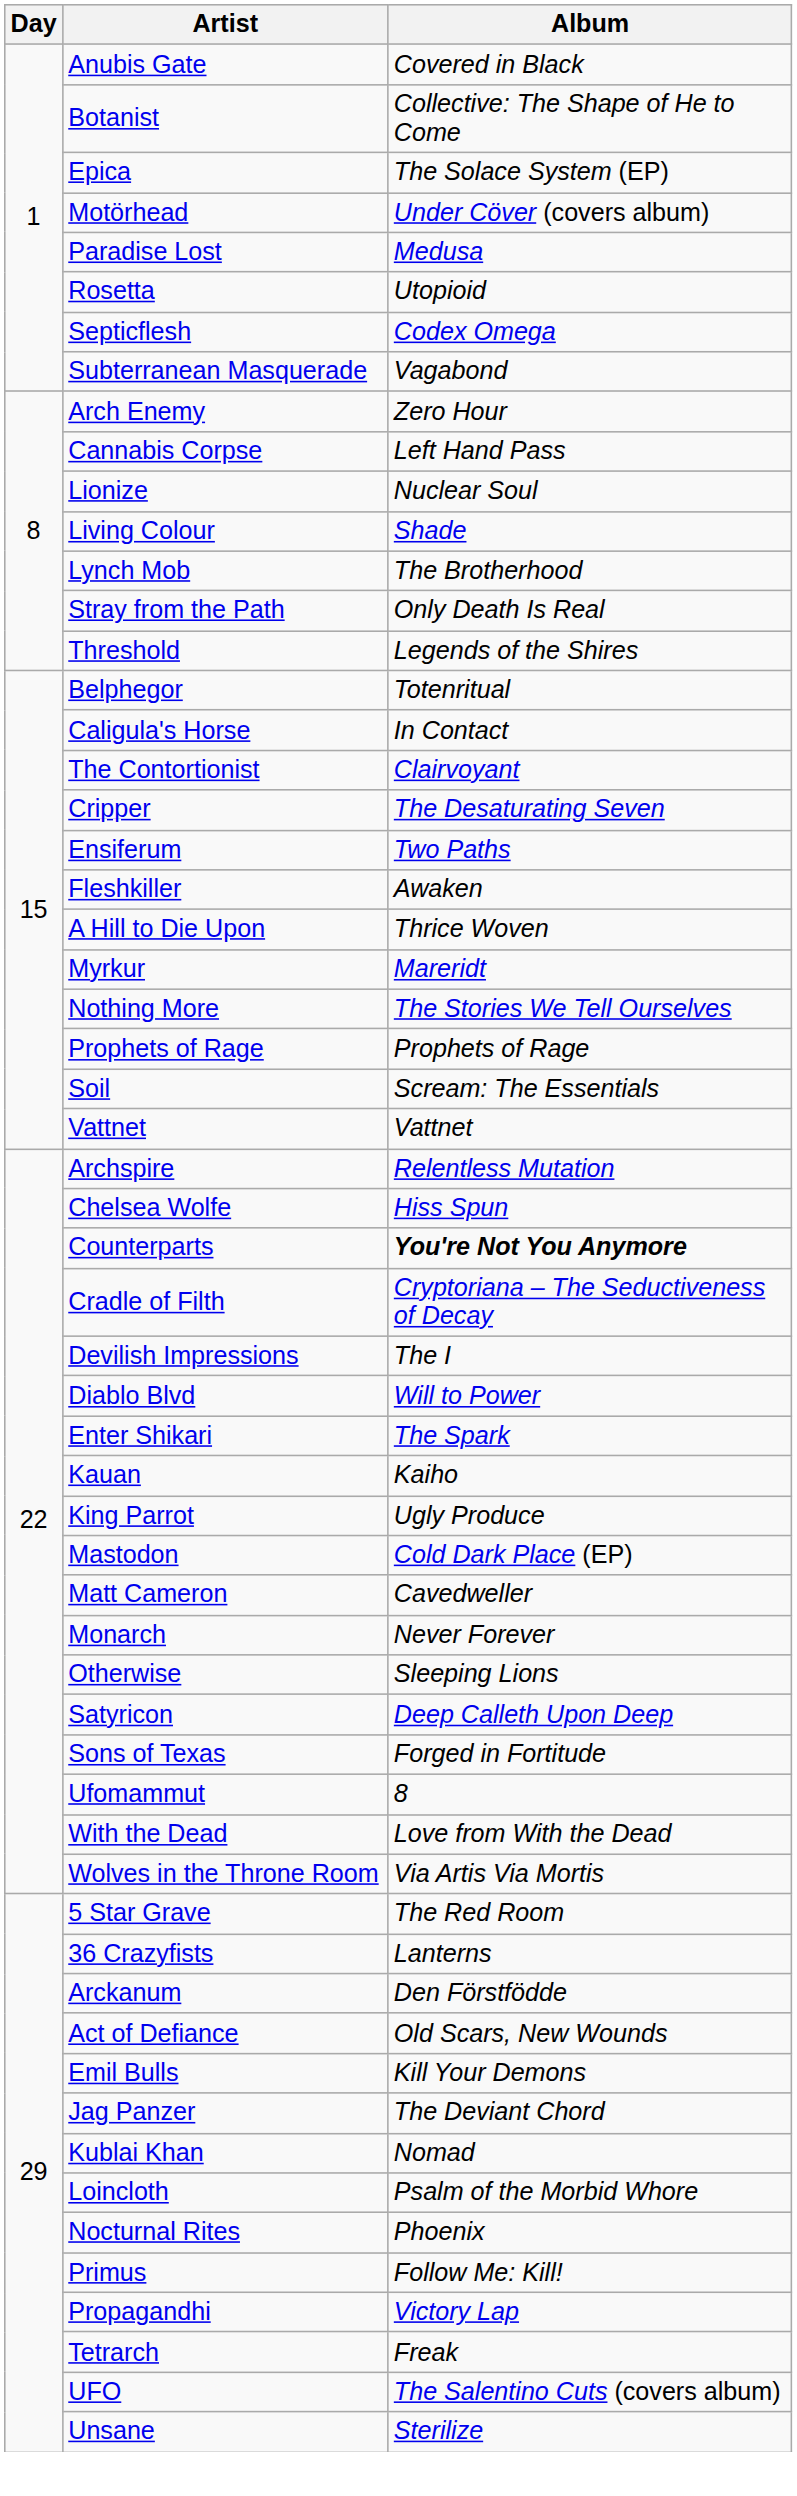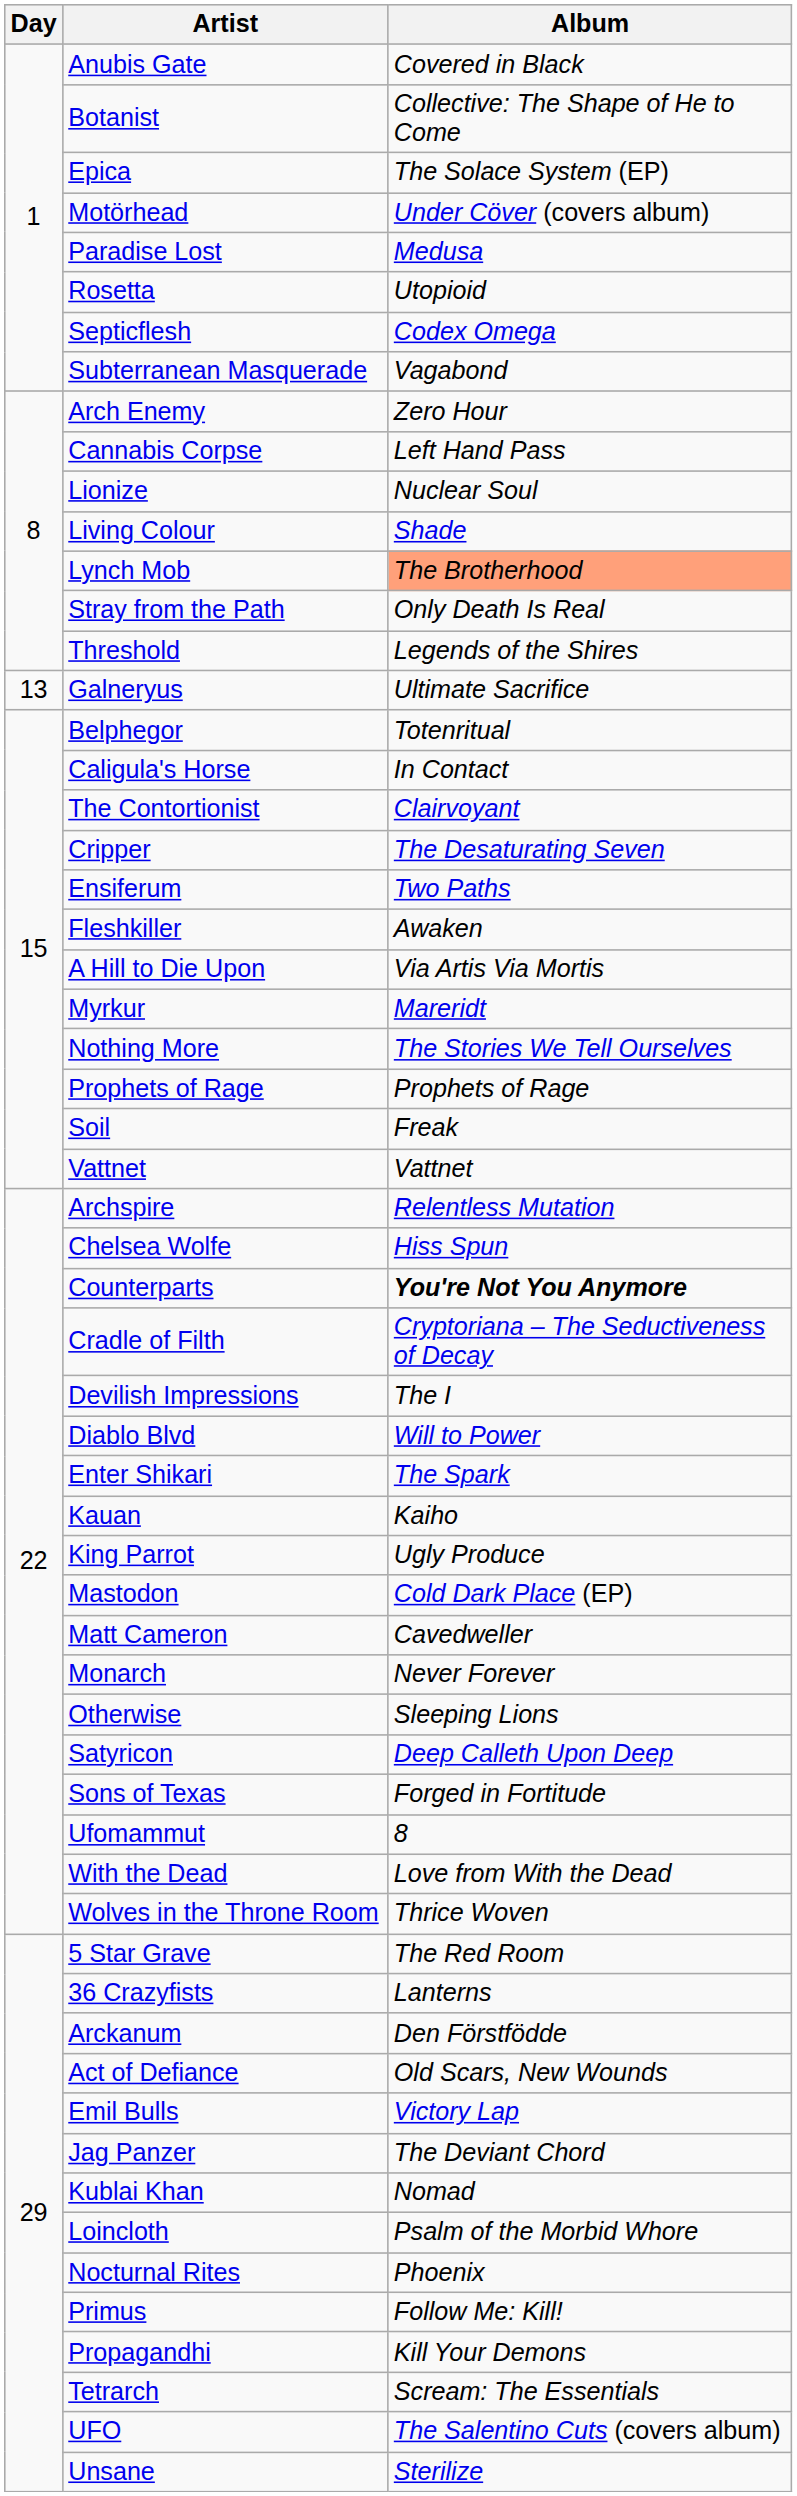 <table class="wikitable">
 <tr>
 <th style="width:20px;">Day</th>
 <th style="width:200px;">Artist</th>
 <th style="width:250px;">Album</th>
 </tr>
 <tr>
 <td style="text-align:center;" rowspan=8>1</td>
 <td><a href='#'>Anubis Gate</a></td>
 <td><em>Covered in Black</em></td>
 </tr>
 <tr>
 <td><a href='#'>Botanist</a></td>
 <td><em>Collective: The Shape of He to Come</em></td>
 </tr>
 <tr>
 <td><a href='#'>Epica</a></td>
 <td><em>The Solace System</em> (EP)</td>
 </tr>
 <tr>
 <td><a href='#'>Motörhead</a></td>
 <td><em><a href='#'>Under Cöver</a></em> (covers album)</td>
 </tr>
 <tr>
 <td><a href='#'>Paradise Lost</a></td>
 <td><em><a href='#'>Medusa</a></em></td>
 </tr>
 <tr>
 <td><a href='#'>Rosetta</a></td>
 <td><em>Utopioid</em></td>
 </tr>
 <tr>
 <td><a href='#'>Septicflesh</a></td>
 <td><em><a href='#'>Codex Omega</a></em></td>
 </tr>
 <tr>
 <td><a href='#'>Subterranean Masquerade</a></td>
 <td><em>Vagabond</em></td>
 </tr>
 <tr>
 <td style="text-align:center;" rowspan=7>8</td>
 <td><a href='#'>Arch Enemy</a></td>
 <td><em>Zero Hour</em></td>
 </tr>
 <tr>
 <td><a href='#'>Cannabis Corpse</a></td>
 <td><em>Left Hand Pass</em></td>
 </tr>
 <tr>
 <td><a href='#'>Lionize</a></td>
 <td><em>Nuclear Soul</em></td>
 </tr>
 <tr>
 <td><a href='#'>Living Colour</a></td>
 <td><em><a href='#'>Shade</a></em></td>
 </tr>
 <tr>
 <td><a href='#'>Lynch Mob</a></td>
-<td><em>The Brotherhood</em></td>
+<td style="background: lightsalmon;"><em>The Brotherhood</em></td>
 </tr>
 <tr>
 <td><a href='#'>Stray from the Path</a></td>
 <td><em>Only Death Is Real</em></td>
 </tr>
 <tr>
 <td><a href='#'>Threshold</a></td>
 <td><em>Legends of the Shires</em></td>
+</tr>
+<tr>
+<td style="text-align:center;">13</td>
+<td><a href='#'>Galneryus</a></td>
+<td><em>Ultimate Sacrifice</em></td>
 </tr>
 <tr>
 <td style="text-align:center;"  rowspan=12>15</td>
 <td><a href='#'>Belphegor</a></td>
 <td><em>Totenritual</em></td>
 </tr>
 <tr>
 <td><a href='#'>Caligula's Horse</a></td>
 <td><em>In Contact</em></td>
 </tr>
 <tr>
 <td><a href='#'>The Contortionist</a></td>
 <td><em><a href='#'>Clairvoyant</a></em></td>
 </tr>
 <tr>
 <td><a href='#'>Cripper</a></td>
 <td><em><a href='#'>The Desaturating Seven</a></em></td>
 </tr>
 <tr>
 <td><a href='#'>Ensiferum</a></td>
 <td><em><a href='#'>Two Paths</a></em></td>
 </tr>
 <tr>
 <td><a href='#'>Fleshkiller</a></td>
 <td><em>Awaken</em></td>
 </tr>
 <tr>
 <td><a href='#'>A Hill to Die Upon</a></td>
-<td><em>Thrice Woven</em></td>
+<td><em>Via Artis Via Mortis</em></td>
 </tr>
 <tr>
 <td><a href='#'>Myrkur</a></td>
 <td><em><a href='#'>Mareridt</a></em></td>
 </tr>
 <tr>
 <td><a href='#'>Nothing More</a></td>
 <td><em><a href='#'>The Stories We Tell Ourselves</a></em></td>
 </tr>
 <tr>
 <td><a href='#'>Prophets of Rage</a></td>
 <td><em>Prophets of Rage</em></td>
 </tr>
 <tr>
 <td><a href='#'>Soil</a></td>
-<td><em>Scream: The Essentials</em></td>
+<td><em>Freak</em></td>
 </tr>
 <tr>
 <td><a href='#'>Vattnet</a></td>
 <td><em>Vattnet</em></td>
 </tr>
 <tr>
 <td style="text-align:center;" rowspan=18>22</td>
 <td><a href='#'>Archspire</a></td>
 <td><em><a href='#'>Relentless Mutation</a></em></td>
 </tr>
 <tr>
 <td><a href='#'>Chelsea Wolfe</a></td>
 <td><em><a href='#'>Hiss Spun</a></em></td>
 </tr>
 <tr>
 <td><a href='#'>Counterparts</a></td>
 <td><strong><em>You're Not You Anymore</em></strong></td>
 </tr>
 <tr>
 <td><a href='#'>Cradle of Filth</a></td>
 <td><em><a href='#'>Cryptoriana – The Seductiveness of Decay</a></em></td>
 </tr>
 <tr>
 <td><a href='#'>Devilish Impressions</a></td>
 <td><em>The I</em></td>
 </tr>
 <tr>
 <td><a href='#'>Diablo Blvd</a></td>
 <td><em><a href='#'>Will to Power</a></em></td>
 </tr>
 <tr>
 <td><a href='#'>Enter Shikari</a></td>
 <td><em><a href='#'>The Spark</a></em></td>
 </tr>
 <tr>
 <td><a href='#'>Kauan</a></td>
 <td><em>Kaiho</em></td>
 </tr>
 <tr>
 <td><a href='#'>King Parrot</a></td>
 <td><em>Ugly Produce</em></td>
 </tr>
 <tr>
 <td><a href='#'>Mastodon</a></td>
 <td><em><a href='#'>Cold Dark Place</a></em> (EP)</td>
 </tr>
 <tr>
 <td><a href='#'>Matt Cameron</a></td>
 <td><em>Cavedweller</em></td>
 </tr>
 <tr>
 <td><a href='#'>Monarch</a></td>
 <td><em>Never Forever</em></td>
 </tr>
 <tr>
 <td><a href='#'>Otherwise</a></td>
 <td><em>Sleeping Lions</em></td>
 </tr>
 <tr>
 <td><a href='#'>Satyricon</a></td>
 <td><em><a href='#'>Deep Calleth Upon Deep</a></em></td>
 </tr>
 <tr>
 <td><a href='#'>Sons of Texas</a></td>
 <td><em>Forged in Fortitude</em></td>
 </tr>
 <tr>
 <td><a href='#'>Ufomammut</a></td>
 <td><em>8</em></td>
 </tr>
 <tr>
 <td><a href='#'>With the Dead</a></td>
 <td><em>Love from With the Dead</em></td>
 </tr>
 <tr>
 <td><a href='#'>Wolves in the Throne Room</a></td>
-<td><em>Via Artis Via Mortis</em></td>
+<td><em>Thrice Woven</em></td>
 </tr>
 <tr>
 <td style="text-align:center;" rowspan=14>29</td>
 <td><a href='#'>5 Star Grave</a></td>
 <td><em>The Red Room</em></td>
 </tr>
 <tr>
 <td><a href='#'>36 Crazyfists</a></td>
 <td><em>Lanterns</em></td>
 </tr>
 <tr>
 <td><a href='#'>Arckanum</a></td>
 <td><em>Den Förstfödde</em></td>
 </tr>
 <tr>
 <td><a href='#'>Act of Defiance</a></td>
 <td><em>Old Scars, New Wounds</em></td>
 </tr>
 <tr>
 <td><a href='#'>Emil Bulls</a></td>
-<td><em>Kill Your Demons</em></td>
+<td><a href='#'><em>Victory Lap</em></a></td>
 </tr>
 <tr>
 <td><a href='#'>Jag Panzer</a></td>
 <td><em>The Deviant Chord</em></td>
 </tr>
 <tr>
 <td><a href='#'>Kublai Khan</a></td>
 <td><em>Nomad</em></td>
 </tr>
 <tr>
 <td><a href='#'>Loincloth</a></td>
 <td><em>Psalm of the Morbid Whore</em></td>
 </tr>
 <tr>
 <td><a href='#'>Nocturnal Rites</a></td>
 <td><em>Phoenix</em></td>
 </tr>
 <tr>
 <td><a href='#'>Primus</a></td>
 <td><em>Follow Me: Kill!</em></td>
 </tr>
 <tr>
 <td><a href='#'>Propagandhi</a></td>
-<td><a href='#'><em>Victory Lap</em></a></td>
+<td><em>Kill Your Demons</em></td>
 </tr>
 <tr>
 <td><a href='#'>Tetrarch</a></td>
-<td><em>Freak</em></td>
+<td><em>Scream: The Essentials</em></td>
 </tr>
 <tr>
 <td><a href='#'>UFO</a></td>
 <td><em><a href='#'>The Salentino Cuts</a></em> (covers album)</td>
 </tr>
 <tr>
 <td><a href='#'>Unsane</a></td>
 <td><em><a href='#'>Sterilize</a></em></td>
 </tr>
 </table>
